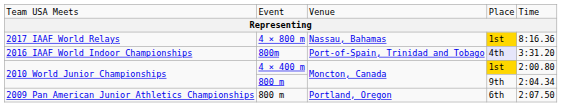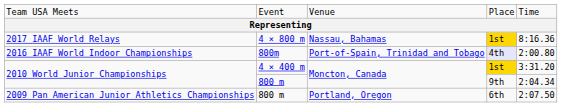 <table class="wikitable">
 <tr>
 <td>Team USA Meets</td>
 <td>Event</td>
 <td>Venue</td>
 <td>Place</td>
 <td>Time</td>
 </tr>
 <tr>
 <th colspan="6">Representing </th>
 </tr>
 <tr>
 <td><a href='#'>2017 IAAF World Relays</a></td>
 <td><a href='#'>4 × 800 m</a></td>
 <td><a href='#'>Nassau, Bahamas</a></td>
 <td bgcolor=gold>1st</td>
 <td>8:16.36</td>
 </tr>
 <tr>
 <td><a href='#'>2016 IAAF World Indoor Championships</a></td>
 <td><a href='#'>800m</a></td>
 <td><a href='#'>Port-of-Spain, Trinidad and Tobago</a></td>
 <td style="background: lavender;">4th</td>
-<td>3:31.20</td>
+<td>2:00.80</td>
 </tr>
 <tr>
 <td rowspan=2><a href='#'>2010 World Junior Championships</a></td>
 <td><a href='#'>4 × 400 m</a></td>
 <td rowspan=2><a href='#'>Moncton, Canada</a></td>
 <td bgcolor=gold>1st</td>
-<td>2:00.80</td>
+<td>3:31.20</td>
 </tr>
 <tr>
 <td><a href='#'>800 m</a></td>
 <td>9th</td>
 <td>2:04.34</td>
 </tr>
 <tr>
 <td><a href='#'>2009 Pan American Junior Athletics Championships</a></td>
 <td>800 m</td>
 <td><a href='#'>Portland, Oregon</a></td>
 <td>6th</td>
 <td>2:07.50</td>
 </tr>
 </table>
